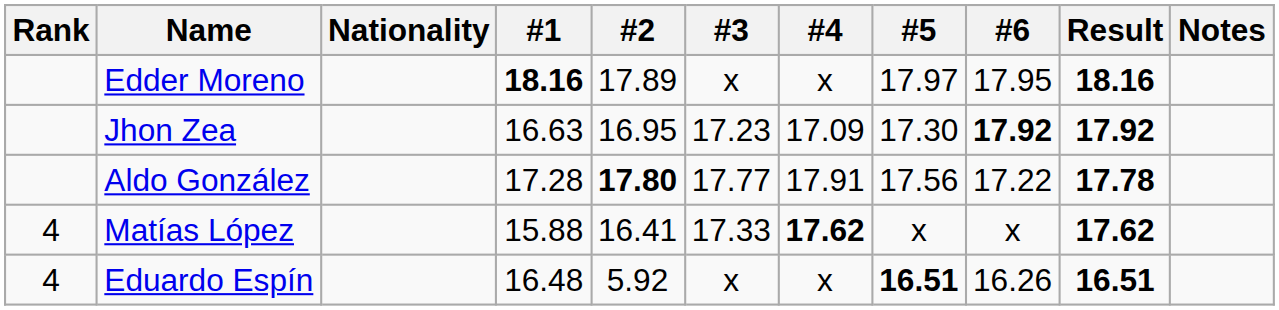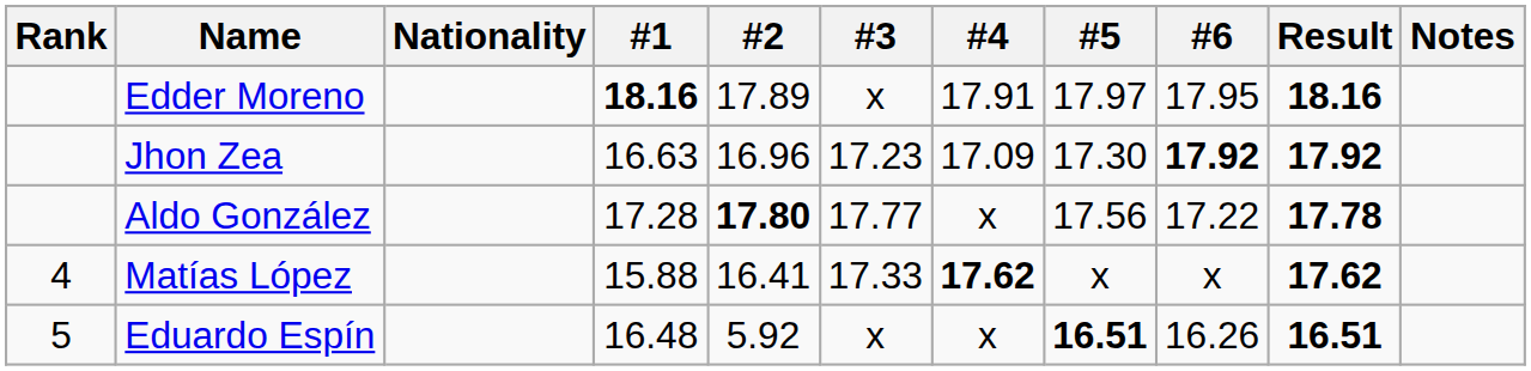 <table class="wikitable sortable" style="text-align:center;font-size:95%">
 <tr>
 <th>Rank</th>
 <th>Name</th>
 <th>Nationality</th>
 <th>#1</th>
 <th>#2</th>
 <th>#3</th>
 <th>#4</th>
 <th>#5</th>
 <th>#6</th>
 <th>Result</th>
 <th>Notes</th>
 </tr>
 <tr>
 <td></td>
 <td align=left><a href='#'>Edder Moreno</a></td>
 <td align=left></td>
 <td><strong>18.16</strong></td>
 <td>17.89</td>
 <td>x</td>
-<td>x</td>
+<td>17.91</td>
 <td>17.97</td>
 <td>17.95</td>
 <td><strong>18.16</strong></td>
 <td></td>
 </tr>
 <tr>
 <td></td>
 <td align=left><a href='#'>Jhon Zea</a></td>
 <td align=left></td>
 <td>16.63</td>
-<td>16.95</td>
+<td>16.96</td>
 <td>17.23</td>
 <td>17.09</td>
 <td>17.30</td>
 <td><strong>17.92</strong></td>
 <td><strong>17.92</strong></td>
 <td></td>
 </tr>
 <tr>
 <td></td>
 <td align=left><a href='#'>Aldo González</a></td>
 <td align=left></td>
 <td>17.28</td>
 <td><strong>17.80</strong></td>
 <td>17.77</td>
-<td>17.91</td>
+<td>x</td>
 <td>17.56</td>
 <td>17.22</td>
 <td><strong>17.78</strong></td>
 <td></td>
 </tr>
 <tr>
 <td>4</td>
 <td align=left><a href='#'>Matías López</a></td>
 <td align=left></td>
 <td>15.88</td>
 <td>16.41</td>
 <td>17.33</td>
 <td><strong>17.62</strong></td>
 <td>x</td>
 <td>x</td>
 <td><strong>17.62</strong></td>
 <td></td>
 </tr>
 <tr>
-<td>4</td>
+<td>5</td>
 <td align=left><a href='#'>Eduardo Espín</a></td>
 <td align=left></td>
 <td>16.48</td>
 <td>5.92</td>
 <td>x</td>
 <td>x</td>
 <td><strong>16.51</strong></td>
 <td>16.26</td>
 <td><strong>16.51</strong></td>
 <td></td>
 </tr>
 </table>
